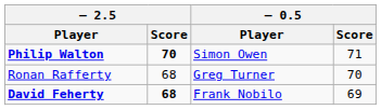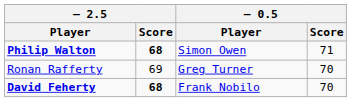 <table class=wikitable>
 <tr>
 <th colspan=2> – 2.5</th>
 <th colspan=2> – 0.5</th>
 </tr>
 <tr>
 <th width=145>Player</th>
 <th>Score</th>
 <th width=145>Player</th>
 <th>Score</th>
 </tr>
 <tr>
 <td><strong><a href='#'>Philip Walton</a></strong></td>
-<td align=center><strong>70</strong></td>
+<td align=center><strong>68</strong></td>
 <td><a href='#'>Simon Owen</a></td>
 <td align=center>71</td>
 </tr>
 <tr>
 <td><a href='#'>Ronan Rafferty</a></td>
-<td align=center>68</td>
+<td align=center>69</td>
 <td><a href='#'>Greg Turner</a></td>
 <td align=center>70</td>
 </tr>
 <tr>
 <td><strong><a href='#'>David Feherty</a></strong></td>
 <td align=center><strong>68</strong></td>
 <td><a href='#'>Frank Nobilo</a></td>
-<td align=center>69</td>
+<td align=center>70</td>
 </tr>
 </table>
